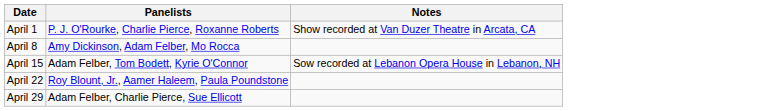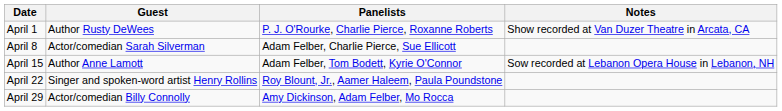 <table class="wikitable">
 <tr>
 <th>Date</th>
+<th>Guest</th>
 <th>Panelists</th>
 <th>Notes</th>
 </tr>
 <tr>
 <td>April 1</td>
+<td>Author <a href='#'>Rusty DeWees</a></td>
 <td><a href='#'>P. J. O'Rourke</a>, <a href='#'>Charlie Pierce</a>, <a href='#'>Roxanne Roberts</a></td>
 <td>Show recorded at <a href='#'>Van Duzer Theatre</a> in <a href='#'>Arcata, CA</a></td>
 </tr>
 <tr>
 <td>April 8</td>
-<td><a href='#'>Amy Dickinson</a>, <a href='#'>Adam Felber</a>, <a href='#'>Mo Rocca</a></td>
+<td>Actor/comedian <a href='#'>Sarah Silverman</a></td>
+<td>Adam Felber, Charlie Pierce, <a href='#'>Sue Ellicott</a></td>
 <td></td>
 </tr>
 <tr>
 <td>April 15</td>
+<td>Author <a href='#'>Anne Lamott</a></td>
 <td>Adam Felber, <a href='#'>Tom Bodett</a>, <a href='#'>Kyrie O'Connor</a></td>
 <td>Sow recorded at <a href='#'>Lebanon Opera House</a> in <a href='#'>Lebanon, NH</a></td>
 </tr>
 <tr>
 <td>April 22</td>
+<td>Singer and spoken-word artist <a href='#'>Henry Rollins</a></td>
 <td><a href='#'>Roy Blount, Jr.</a>, <a href='#'>Aamer Haleem</a>, <a href='#'>Paula Poundstone</a></td>
 <td></td>
 </tr>
 <tr>
 <td>April 29</td>
-<td>Adam Felber, Charlie Pierce, <a href='#'>Sue Ellicott</a></td>
+<td>Actor/comedian <a href='#'>Billy Connolly</a></td>
+<td><a href='#'>Amy Dickinson</a>, <a href='#'>Adam Felber</a>, <a href='#'>Mo Rocca</a></td>
 <td></td>
 </tr>
 </table>
